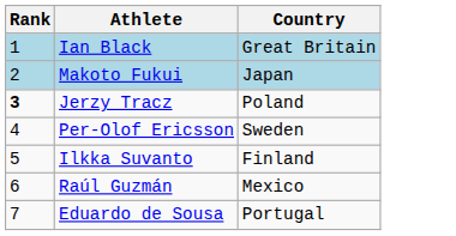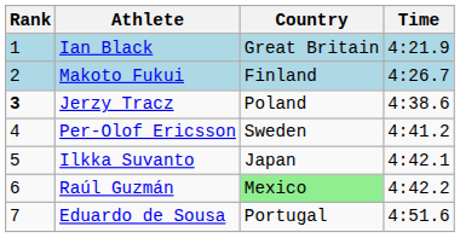 <table class="wikitable">
 <tr>
 <th>Rank</th>
 <th>Athlete</th>
 <th>Country</th>
+<th>Time</th>
 </tr>
 <tr bgcolor=lightblue>
 <td>1</td>
 <td><a href='#'>Ian Black</a></td>
 <td>Great Britain</td>
+<td>4:21.9</td>
 </tr>
 <tr bgcolor=lightblue>
 <td>2</td>
 <td><a href='#'>Makoto Fukui</a></td>
-<td>Japan</td>
+<td>Finland</td>
+<td>4:26.7</td>
 </tr>
 <tr>
 <td><strong>3</strong></td>
 <td><a href='#'>Jerzy Tracz</a></td>
 <td>Poland</td>
+<td>4:38.6</td>
 </tr>
 <tr>
 <td>4</td>
 <td><a href='#'>Per-Olof Ericsson</a></td>
 <td>Sweden</td>
+<td>4:41.2</td>
 </tr>
 <tr>
 <td>5</td>
 <td><a href='#'>Ilkka Suvanto</a></td>
-<td>Finland</td>
+<td>Japan</td>
+<td>4:42.1</td>
 </tr>
 <tr>
 <td>6</td>
 <td><a href='#'>Raúl Guzmán</a></td>
-<td>Mexico</td>
+<td style="background: lightgreen;">Mexico</td>
+<td>4:42.2</td>
 </tr>
 <tr>
 <td>7</td>
 <td><a href='#'>Eduardo de Sousa</a></td>
 <td>Portugal</td>
+<td>4:51.6</td>
 </tr>
 </table>
